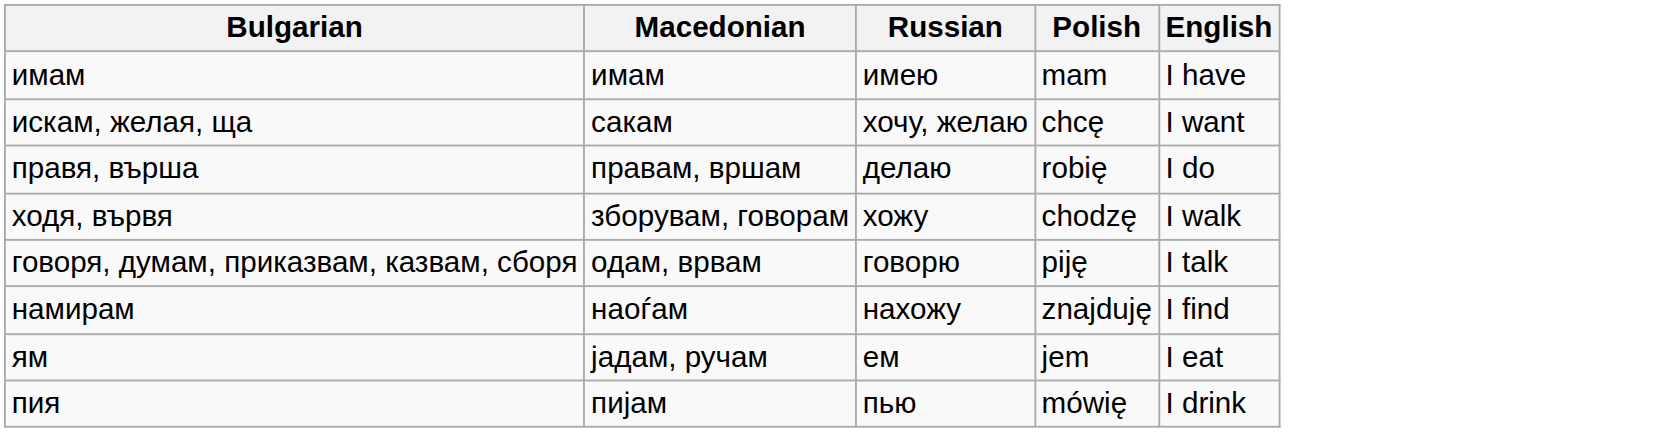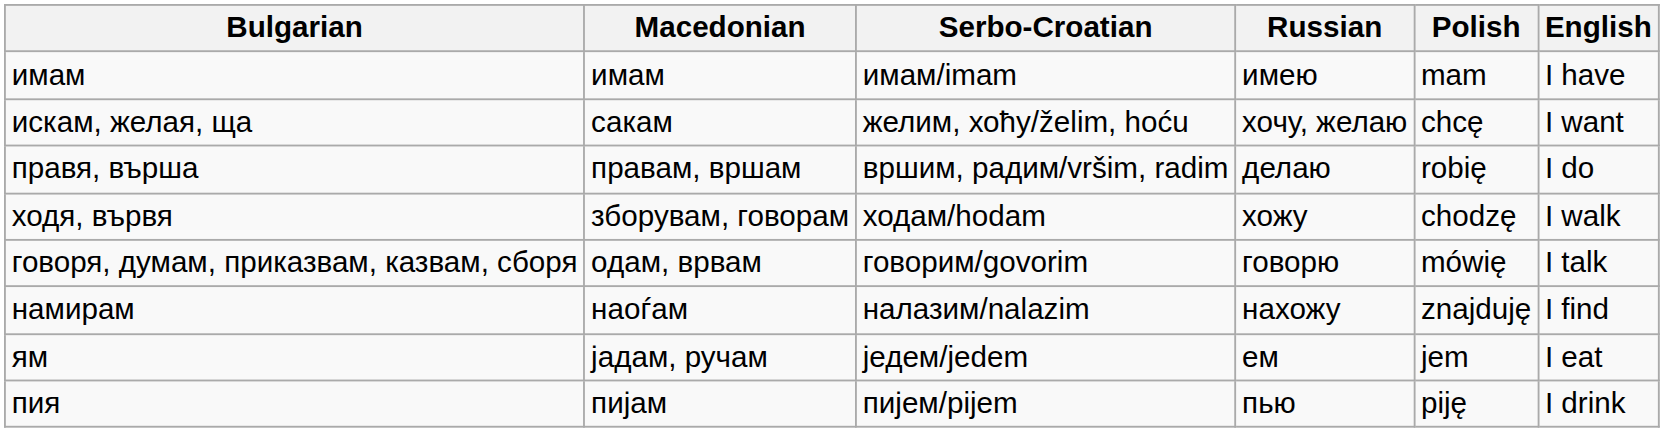 <table class="wikitable">
 <tr>
 <th>Bulgarian</th>
 <th>Macedonian</th>
+<th>Serbо-Croatian</th>
 <th>Russian</th>
 <th>Polish</th>
 <th>English</th>
 </tr>
 <tr>
 <td>имам</td>
 <td>имам</td>
+<td>имам/imam</td>
 <td>имею</td>
 <td>mam</td>
 <td>I have</td>
 </tr>
 <tr>
 <td>искам, желая, ща</td>
 <td>сакам</td>
+<td>желим, хоћу/želim, hoću</td>
 <td>хочу, желаю</td>
 <td>chcę</td>
 <td>I want</td>
 </tr>
 <tr>
 <td>правя, върша</td>
 <td>правам, вршам</td>
+<td>вршим, радим/vršim, radim</td>
 <td>делаю</td>
 <td>robię</td>
 <td>I do</td>
 </tr>
 <tr>
 <td>ходя, вървя</td>
 <td>зборувам, говорам</td>
+<td>ходам/hodam</td>
 <td>хожу</td>
 <td>chodzę</td>
 <td>I walk</td>
 </tr>
 <tr>
 <td>говоря, думам, приказвам, казвам, сборя</td>
 <td>одам, врвам</td>
+<td>говорим/govorim</td>
 <td>говорю</td>
-<td>piję</td>
+<td>mówię</td>
 <td>I talk</td>
 </tr>
 <tr>
 <td>намирам</td>
 <td>наоѓам</td>
+<td>налазим/nalazim</td>
 <td>нахожу</td>
 <td>znajduję</td>
 <td>I find</td>
 </tr>
 <tr>
 <td>ям</td>
 <td>јадам, ручам</td>
+<td>једем/jedem</td>
 <td>ем</td>
 <td>jem</td>
 <td>I eat</td>
 </tr>
 <tr>
 <td>пия</td>
 <td>пијам</td>
+<td>пијем/pijem</td>
 <td>пью</td>
-<td>mówię</td>
+<td>piję</td>
 <td>I drink</td>
 </tr>
 </table>
